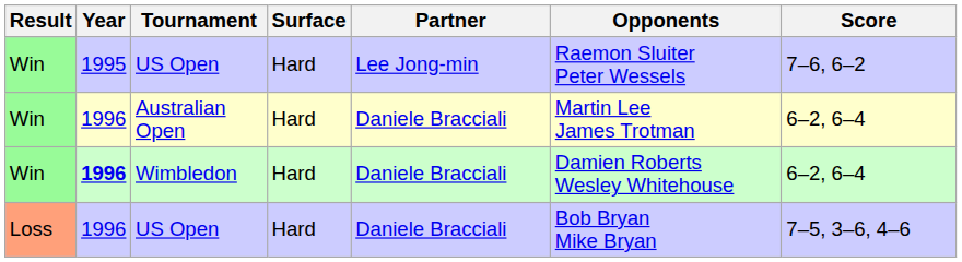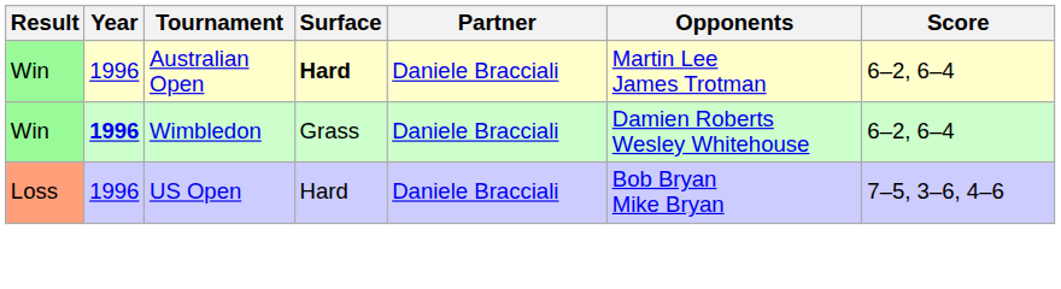 <table class="sortable wikitable">
 <tr>
 <th style="width:40px;">Result</th>
 <th style="width:30px;">Year</th>
 <th style="width:100px;">Tournament</th>
 <th style="width:50px;">Surface</th>
 <th style="width:150px;">Partner</th>
 <th style="width:175px;">Opponents</th>
 <th style="width:130px;" class="unsortable">Score</th>
 </tr>
-<tr style="background:#ccccff;">
-<td style="background:#98fb98;">Win</td>
-<td><a href='#'>1995</a></td>
-<td><a href='#'>US Open</a></td>
-<td>Hard</td>
-<td> <a href='#'>Lee Jong-min</a></td>
-<td> <a href='#'>Raemon Sluiter</a> <br>  <a href='#'>Peter Wessels</a></td>
-<td>7–6, 6–2</td>
-</tr>
 <tr style="background:#ffffcc;">
 <td style="background:#98fb98;">Win</td>
 <td><a href='#'>1996</a></td>
 <td><a href='#'>Australian Open</a></td>
-<td>Hard</td>
+<td><strong>Hard</strong></td>
 <td> <a href='#'>Daniele Bracciali</a></td>
 <td> <a href='#'>Martin Lee</a> <br>  <a href='#'>James Trotman</a></td>
 <td>6–2, 6–4</td>
 </tr>
 <tr style="background:#ccffcc;">
 <td style="background:#98fb98;">Win</td>
 <td><strong><a href='#'>1996</a></strong></td>
 <td><a href='#'>Wimbledon</a></td>
-<td>Hard</td>
+<td>Grass</td>
 <td> <a href='#'>Daniele Bracciali</a></td>
 <td> <a href='#'>Damien Roberts</a> <br>  <a href='#'>Wesley Whitehouse</a></td>
 <td>6–2, 6–4</td>
 </tr>
 <tr style="background:#ccccff;">
 <td style="background:#ffa07a;">Loss</td>
 <td><a href='#'>1996</a></td>
 <td><a href='#'>US Open</a></td>
 <td>Hard</td>
 <td> <a href='#'>Daniele Bracciali</a></td>
 <td> <a href='#'>Bob Bryan</a> <br>  <a href='#'>Mike Bryan</a></td>
 <td>7–5, 3–6, 4–6</td>
 </tr>
 </table>
